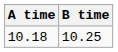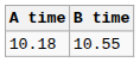 <table class="wikitable" border="1" align="upright">
 <tr>
 <th>A time</th>
 <th>B time</th>
 </tr>
 <tr>
 <td>10.18</td>
-<td>10.25</td>
+<td>10.55</td>
 </tr>
 </table>
